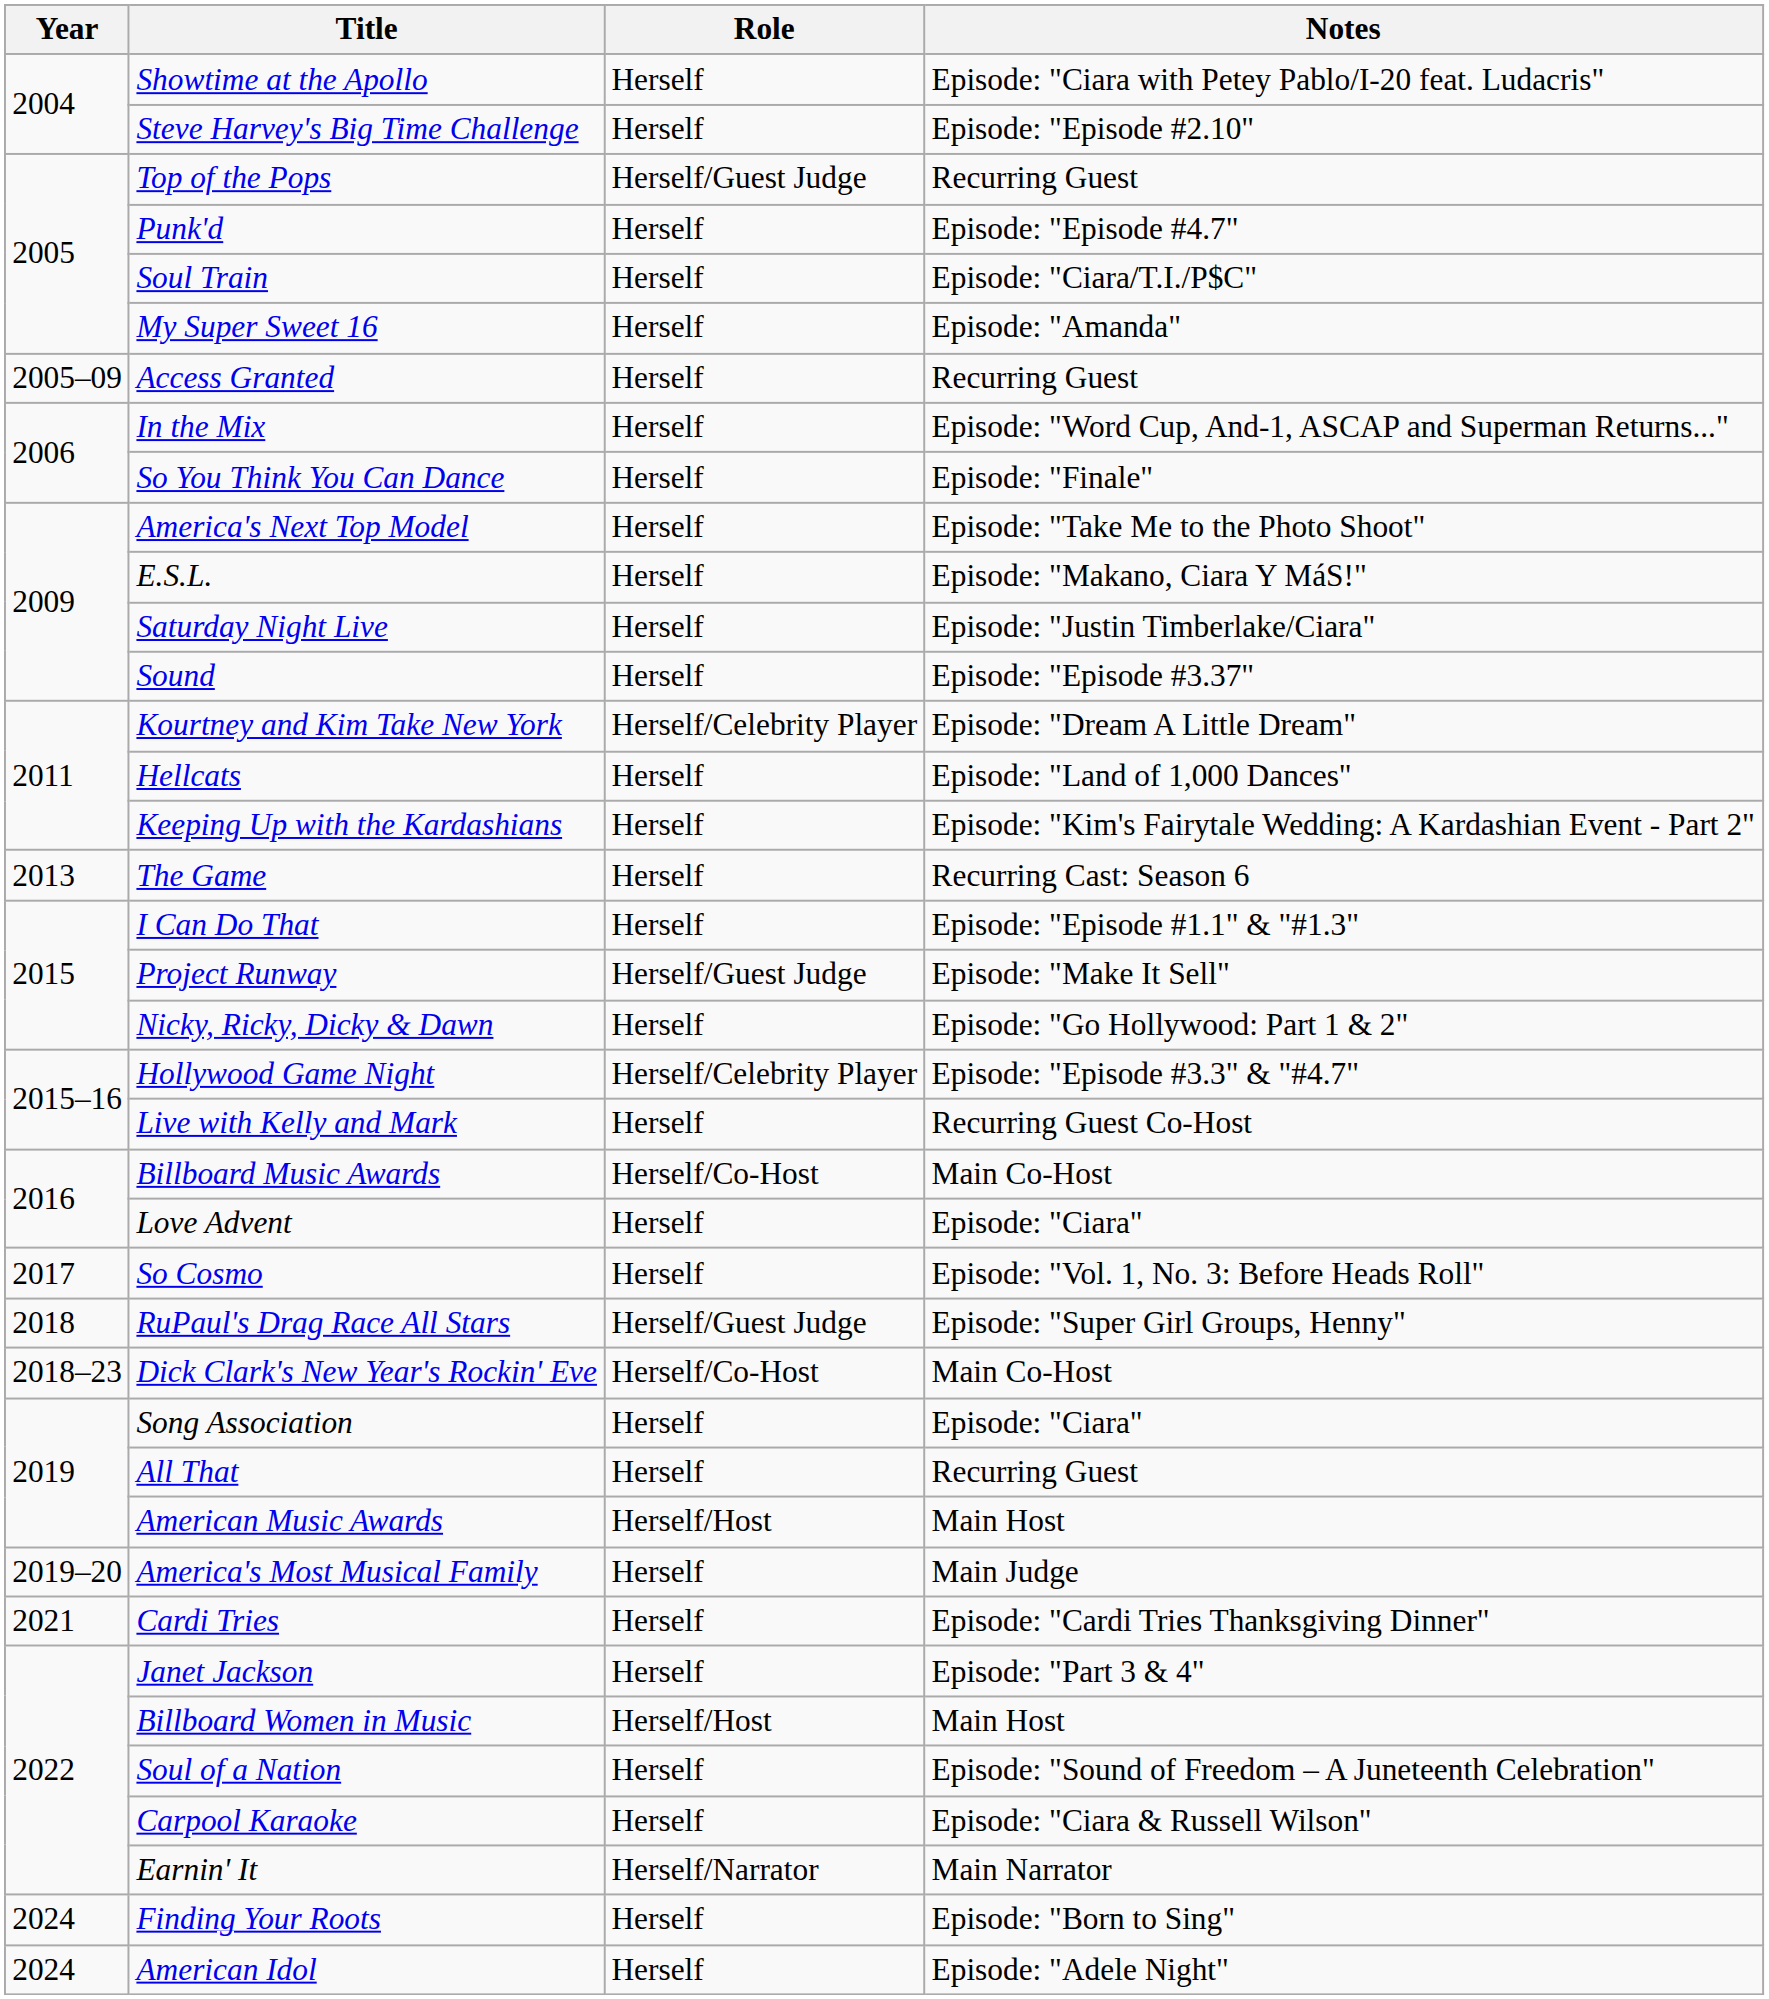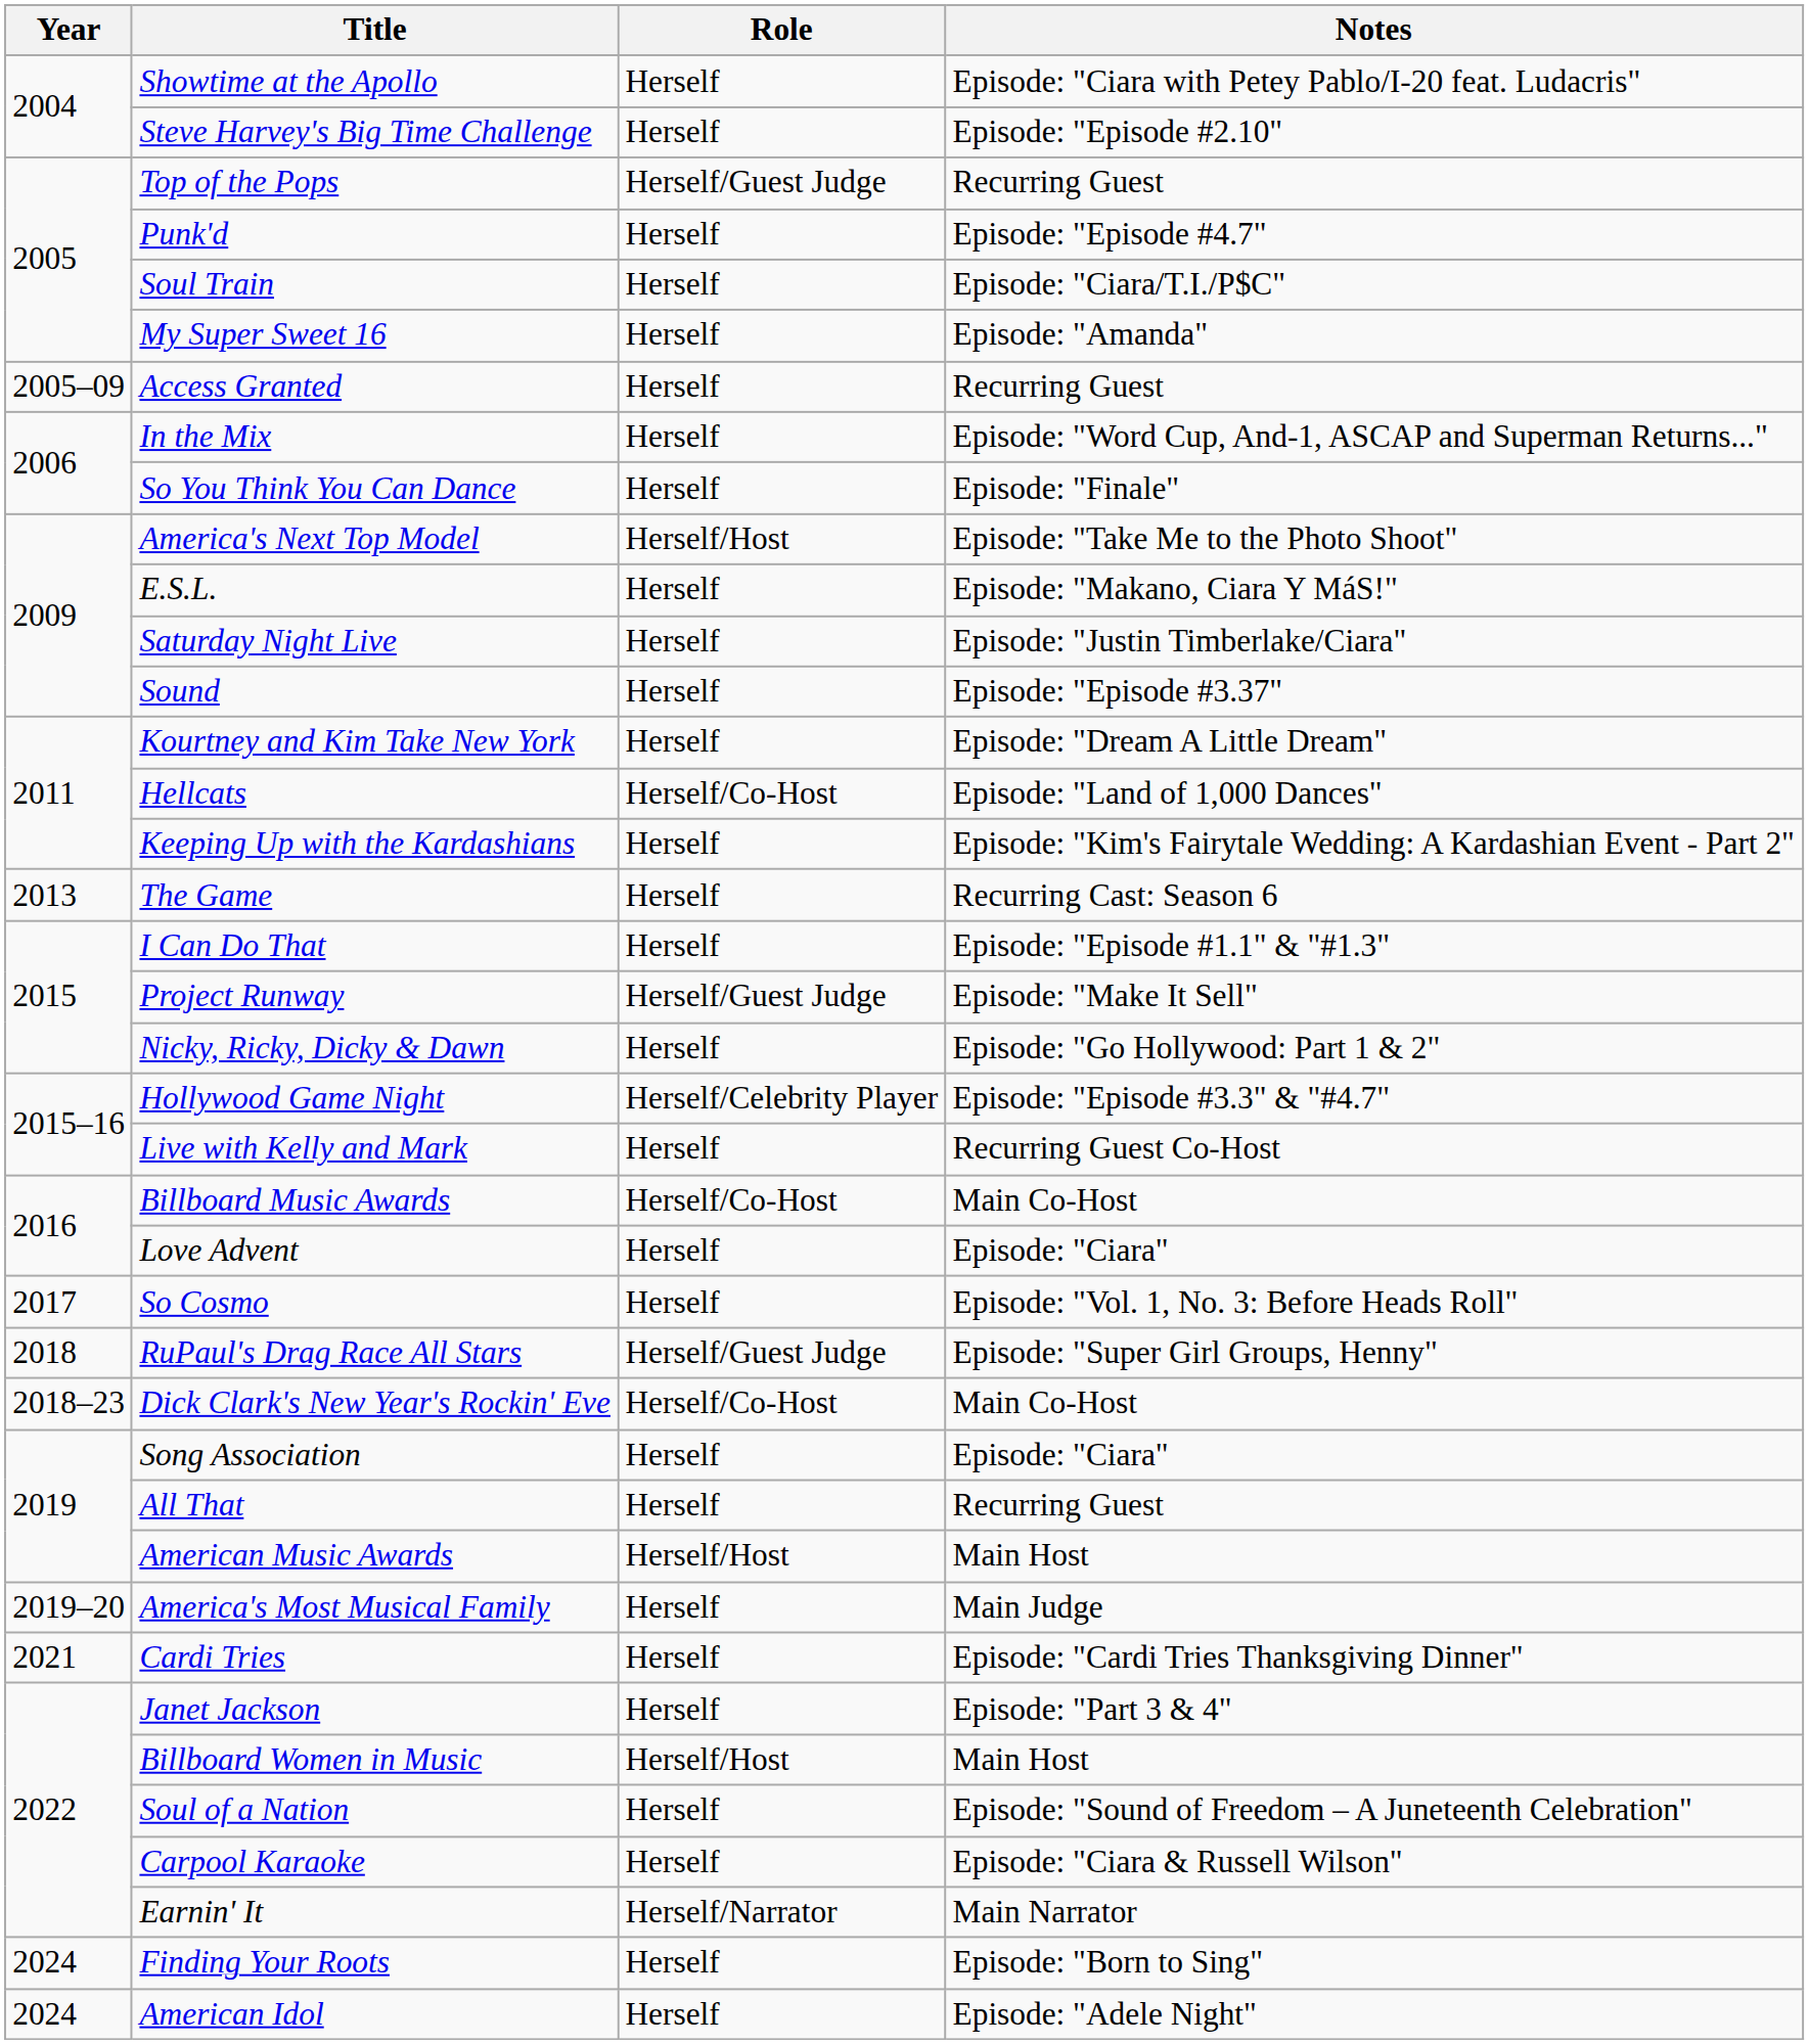 <table class="wikitable sortable">
 <tr>
 <th>Year</th>
 <th>Title</th>
 <th>Role</th>
 <th>Notes</th>
 </tr>
 <tr>
 <td rowspan="2">2004</td>
 <td><em><a href='#'>Showtime at the Apollo</a></em></td>
 <td>Herself</td>
 <td>Episode: "Ciara with Petey Pablo/I-20 feat. Ludacris"</td>
 </tr>
 <tr>
 <td><em><a href='#'>Steve Harvey's Big Time Challenge</a></em></td>
 <td>Herself</td>
 <td>Episode: "Episode #2.10"</td>
 </tr>
 <tr>
 <td rowspan="4">2005</td>
 <td><em><a href='#'>Top of the Pops</a></em></td>
 <td>Herself/Guest Judge</td>
 <td>Recurring Guest</td>
 </tr>
 <tr>
 <td><em><a href='#'>Punk'd</a></em></td>
 <td>Herself</td>
 <td>Episode: "Episode #4.7"</td>
 </tr>
 <tr>
 <td><em><a href='#'>Soul Train</a></em></td>
 <td>Herself</td>
 <td>Episode: "Ciara/T.I./P$C"</td>
 </tr>
 <tr>
 <td><em><a href='#'>My Super Sweet 16</a></em></td>
 <td>Herself</td>
 <td>Episode: "Amanda"</td>
 </tr>
 <tr>
 <td>2005–09</td>
 <td><em><a href='#'>Access Granted</a></em></td>
 <td>Herself</td>
 <td>Recurring Guest</td>
 </tr>
 <tr>
 <td rowspan="2">2006</td>
 <td><em><a href='#'>In the Mix</a></em></td>
 <td>Herself</td>
 <td>Episode: "Word Cup, And-1, ASCAP and Superman Returns..."</td>
 </tr>
 <tr>
 <td><em><a href='#'>So You Think You Can Dance</a></em></td>
 <td>Herself</td>
 <td>Episode: "Finale"</td>
 </tr>
 <tr>
 <td rowspan="4">2009</td>
 <td><em><a href='#'>America's Next Top Model</a></em></td>
-<td>Herself</td>
+<td>Herself/Host</td>
 <td>Episode: "Take Me to the Photo Shoot"</td>
 </tr>
 <tr>
 <td><em>E.S.L.</em></td>
 <td>Herself</td>
 <td>Episode: "Makano, Ciara Y MáS!"</td>
 </tr>
 <tr>
 <td><em><a href='#'>Saturday Night Live</a></em></td>
 <td>Herself</td>
 <td>Episode: "Justin Timberlake/Ciara"</td>
 </tr>
 <tr>
 <td><em><a href='#'>Sound</a></em></td>
 <td>Herself</td>
 <td>Episode: "Episode #3.37"</td>
 </tr>
 <tr>
 <td rowspan="3">2011</td>
 <td><em><a href='#'>Kourtney and Kim Take New York</a></em></td>
-<td>Herself/Celebrity Player</td>
+<td>Herself</td>
 <td>Episode: "Dream A Little Dream"</td>
 </tr>
 <tr>
 <td><em><a href='#'>Hellcats</a></em></td>
-<td>Herself</td>
+<td>Herself/Co-Host</td>
 <td>Episode: "Land of 1,000 Dances"</td>
 </tr>
 <tr>
 <td><em><a href='#'>Keeping Up with the Kardashians</a></em></td>
 <td>Herself</td>
 <td>Episode: "Kim's Fairytale Wedding: A Kardashian Event - Part 2"</td>
 </tr>
 <tr>
 <td>2013</td>
 <td><em><a href='#'>The Game</a></em></td>
 <td>Herself</td>
 <td>Recurring Cast: Season 6</td>
 </tr>
 <tr>
 <td rowspan="3">2015</td>
 <td><em><a href='#'>I Can Do That</a></em></td>
 <td>Herself</td>
 <td>Episode: "Episode #1.1" & "#1.3"</td>
 </tr>
 <tr>
 <td><em><a href='#'>Project Runway</a></em></td>
 <td>Herself/Guest Judge</td>
 <td>Episode: "Make It Sell"</td>
 </tr>
 <tr>
 <td><em><a href='#'>Nicky, Ricky, Dicky & Dawn</a></em></td>
 <td>Herself</td>
 <td>Episode: "Go Hollywood: Part 1 & 2"</td>
 </tr>
 <tr>
 <td rowspan="2">2015–16</td>
 <td><em><a href='#'>Hollywood Game Night</a></em></td>
 <td>Herself/Celebrity Player</td>
 <td>Episode: "Episode #3.3" & "#4.7"</td>
 </tr>
 <tr>
 <td><em><a href='#'>Live with Kelly and Mark</a></em></td>
 <td>Herself</td>
 <td>Recurring Guest Co-Host</td>
 </tr>
 <tr>
 <td rowspan="2">2016</td>
 <td><em><a href='#'>Billboard Music Awards</a></em></td>
 <td>Herself/Co-Host</td>
 <td>Main Co-Host</td>
 </tr>
 <tr>
 <td><em>Love Advent</em></td>
 <td>Herself</td>
 <td>Episode: "Ciara"</td>
 </tr>
 <tr>
 <td>2017</td>
 <td><em><a href='#'>So Cosmo</a></em></td>
 <td>Herself</td>
 <td>Episode: "Vol. 1, No. 3: Before Heads Roll"</td>
 </tr>
 <tr>
 <td>2018</td>
 <td><em><a href='#'>RuPaul's Drag Race All Stars</a></em></td>
 <td>Herself/Guest Judge</td>
 <td>Episode: "Super Girl Groups, Henny"</td>
 </tr>
 <tr>
 <td>2018–23</td>
 <td><em><a href='#'>Dick Clark's New Year's Rockin' Eve</a></em></td>
 <td>Herself/Co-Host</td>
 <td>Main Co-Host</td>
 </tr>
 <tr>
 <td rowspan="3">2019</td>
 <td><em>Song Association</em></td>
 <td>Herself</td>
 <td>Episode: "Ciara"</td>
 </tr>
 <tr>
 <td><em><a href='#'>All That</a></em></td>
 <td>Herself</td>
 <td>Recurring Guest</td>
 </tr>
 <tr>
 <td><em><a href='#'>American Music Awards</a></em></td>
 <td>Herself/Host</td>
 <td>Main Host</td>
 </tr>
 <tr>
 <td>2019–20</td>
 <td><em><a href='#'>America's Most Musical Family</a></em></td>
 <td>Herself</td>
 <td>Main Judge</td>
 </tr>
 <tr>
 <td>2021</td>
 <td><em><a href='#'>Cardi Tries</a></em></td>
 <td>Herself</td>
 <td>Episode: "Cardi Tries Thanksgiving Dinner"</td>
 </tr>
 <tr>
 <td rowspan="5">2022</td>
 <td><em><a href='#'>Janet Jackson</a></em></td>
 <td>Herself</td>
 <td>Episode: "Part 3 & 4"</td>
 </tr>
 <tr>
 <td><em><a href='#'>Billboard Women in Music</a></em></td>
 <td>Herself/Host</td>
 <td>Main Host</td>
 </tr>
 <tr>
 <td><em><a href='#'>Soul of a Nation</a></em></td>
 <td>Herself</td>
 <td>Episode: "Sound of Freedom – A Juneteenth Celebration"</td>
 </tr>
 <tr>
 <td><em><a href='#'>Carpool Karaoke</a></em></td>
 <td>Herself</td>
 <td>Episode: "Ciara & Russell Wilson"</td>
 </tr>
 <tr>
 <td><em>Earnin' It</em></td>
 <td>Herself/Narrator</td>
 <td>Main Narrator</td>
 </tr>
 <tr>
 <td>2024</td>
 <td><em><a href='#'>Finding Your Roots</a></em></td>
 <td>Herself</td>
 <td>Episode: "Born to Sing"</td>
 </tr>
 <tr>
 <td>2024</td>
 <td><em><a href='#'>American Idol</a></em></td>
 <td>Herself</td>
 <td>Episode: "Adele Night"</td>
 </tr>
 </table>
